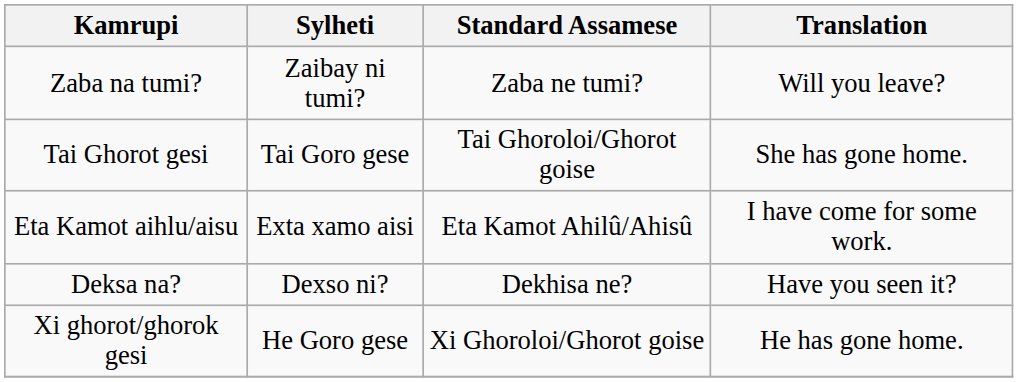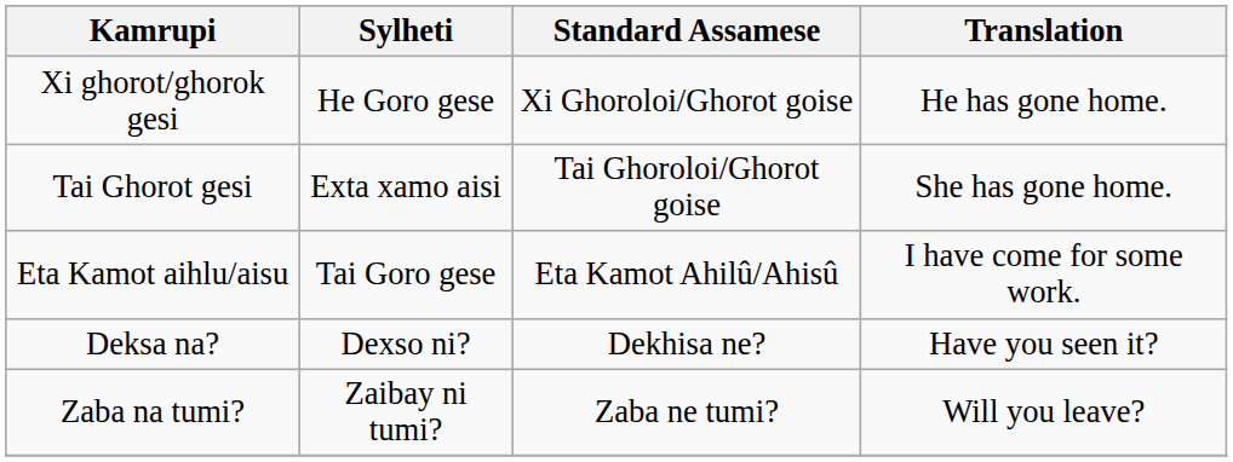 <table class="wikitable" style="text-align:center;" align="center">
 <tr>
 <th>Kamrupi</th>
 <th>Sylheti</th>
 <th>Standard Assamese</th>
 <th>Translation</th>
 </tr>
 <tr>
-<td>Zaba na tumi?</td>
-<td>Zaibay ni tumi?</td>
-<td>Zaba ne tumi?</td>
-<td>Will you leave?</td>
+<td>Xi ghorot/ghorok gesi</td>
+<td>He Goro gese</td>
+<td>Xi Ghoroloi/Ghorot goise</td>
+<td>He has gone home.</td>
 </tr>
 <tr>
 <td>Tai Ghorot gesi</td>
-<td>Tai Goro gese</td>
+<td>Exta xamo aisi</td>
 <td>Tai Ghoroloi/Ghorot goise</td>
 <td>She has gone home.</td>
 </tr>
 <tr>
 <td>Eta Kamot aihlu/aisu</td>
-<td>Exta xamo aisi</td>
+<td>Tai Goro gese</td>
 <td>Eta Kamot Ahilû/Ahisû</td>
 <td>I have come for some work.</td>
 </tr>
 <tr>
 <td>Deksa na?</td>
 <td>Dexso ni?</td>
 <td>Dekhisa ne?</td>
 <td>Have you seen it?</td>
 </tr>
 <tr>
-<td>Xi ghorot/ghorok gesi</td>
-<td>He Goro gese</td>
-<td>Xi Ghoroloi/Ghorot goise</td>
-<td>He has gone home.</td>
+<td>Zaba na tumi?</td>
+<td>Zaibay ni tumi?</td>
+<td>Zaba ne tumi?</td>
+<td>Will you leave?</td>
 </tr>
 <tr>
 </tr>
 </table>
